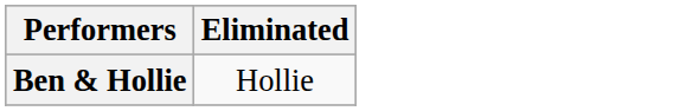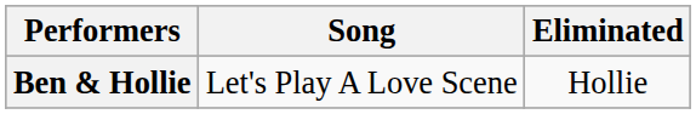 <table class="wikitable plainrowheaders" style="text-align:center;">
 <tr>
 <th scope="col">Performers</th>
+<th scope="col">Song</th>
 <th scope="col">Eliminated</th>
 </tr>
 <tr>
 <th scope="row">Ben & Hollie</th>
+<td>Let's Play A Love Scene</td>
 <td>Hollie</td>
 </tr>
 </table>
